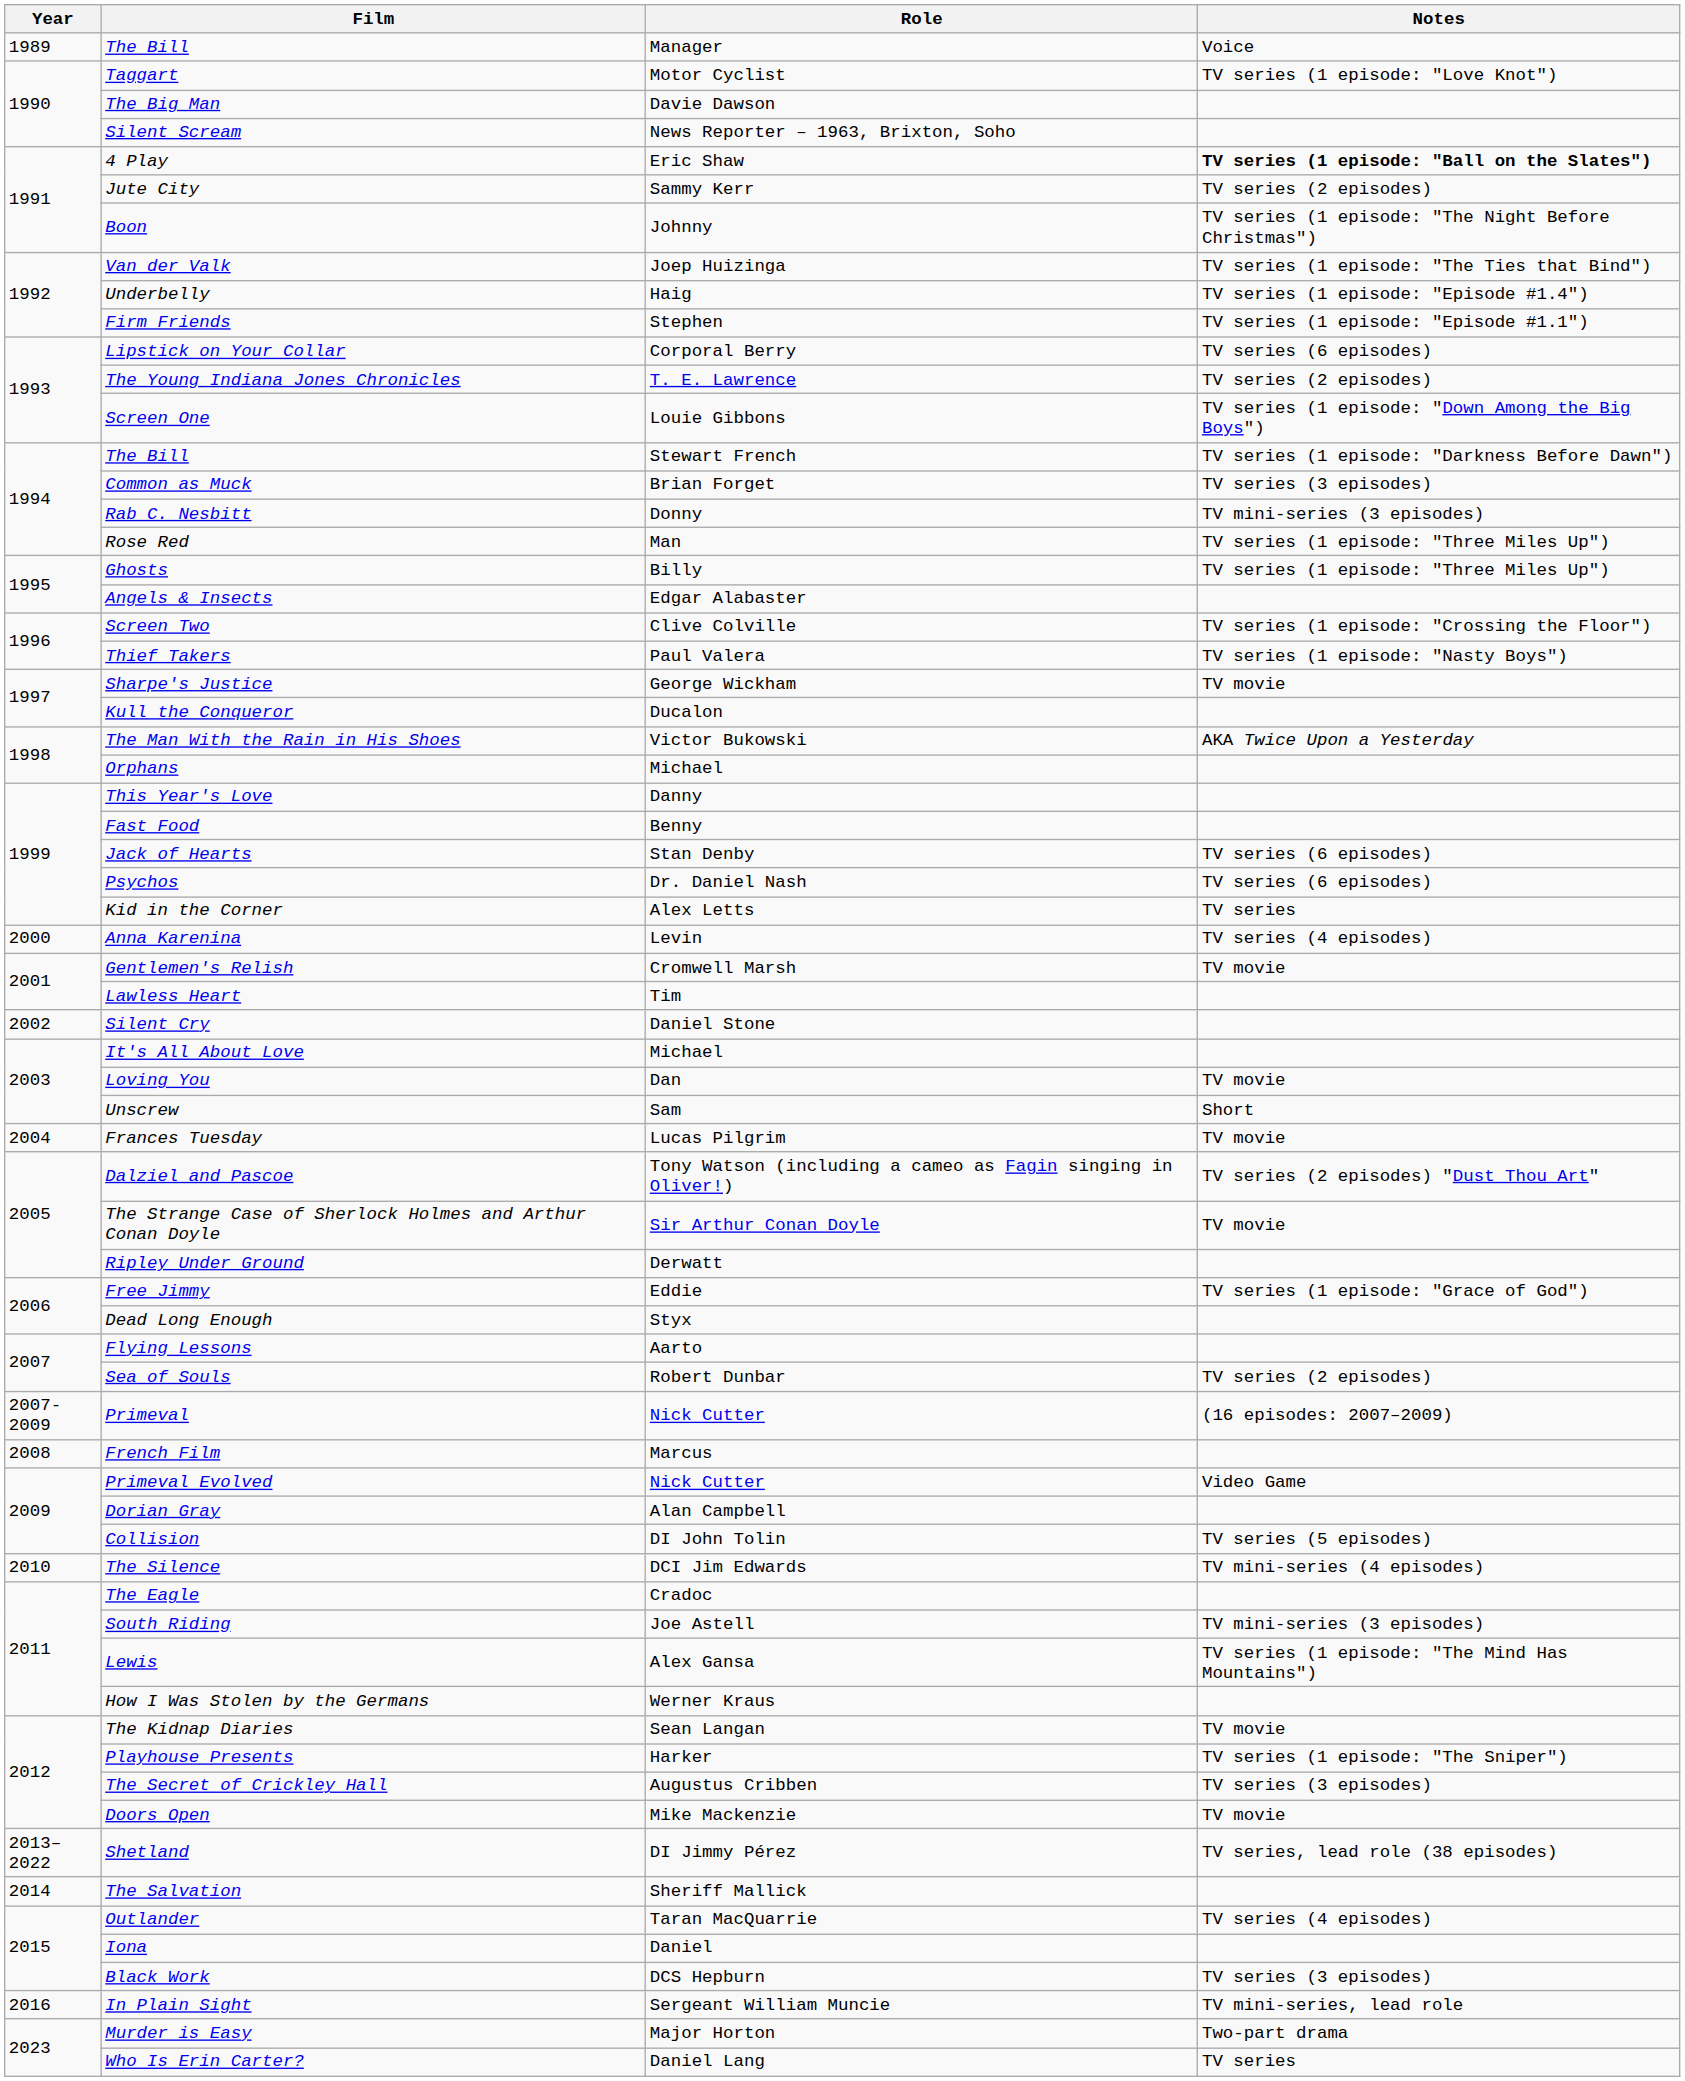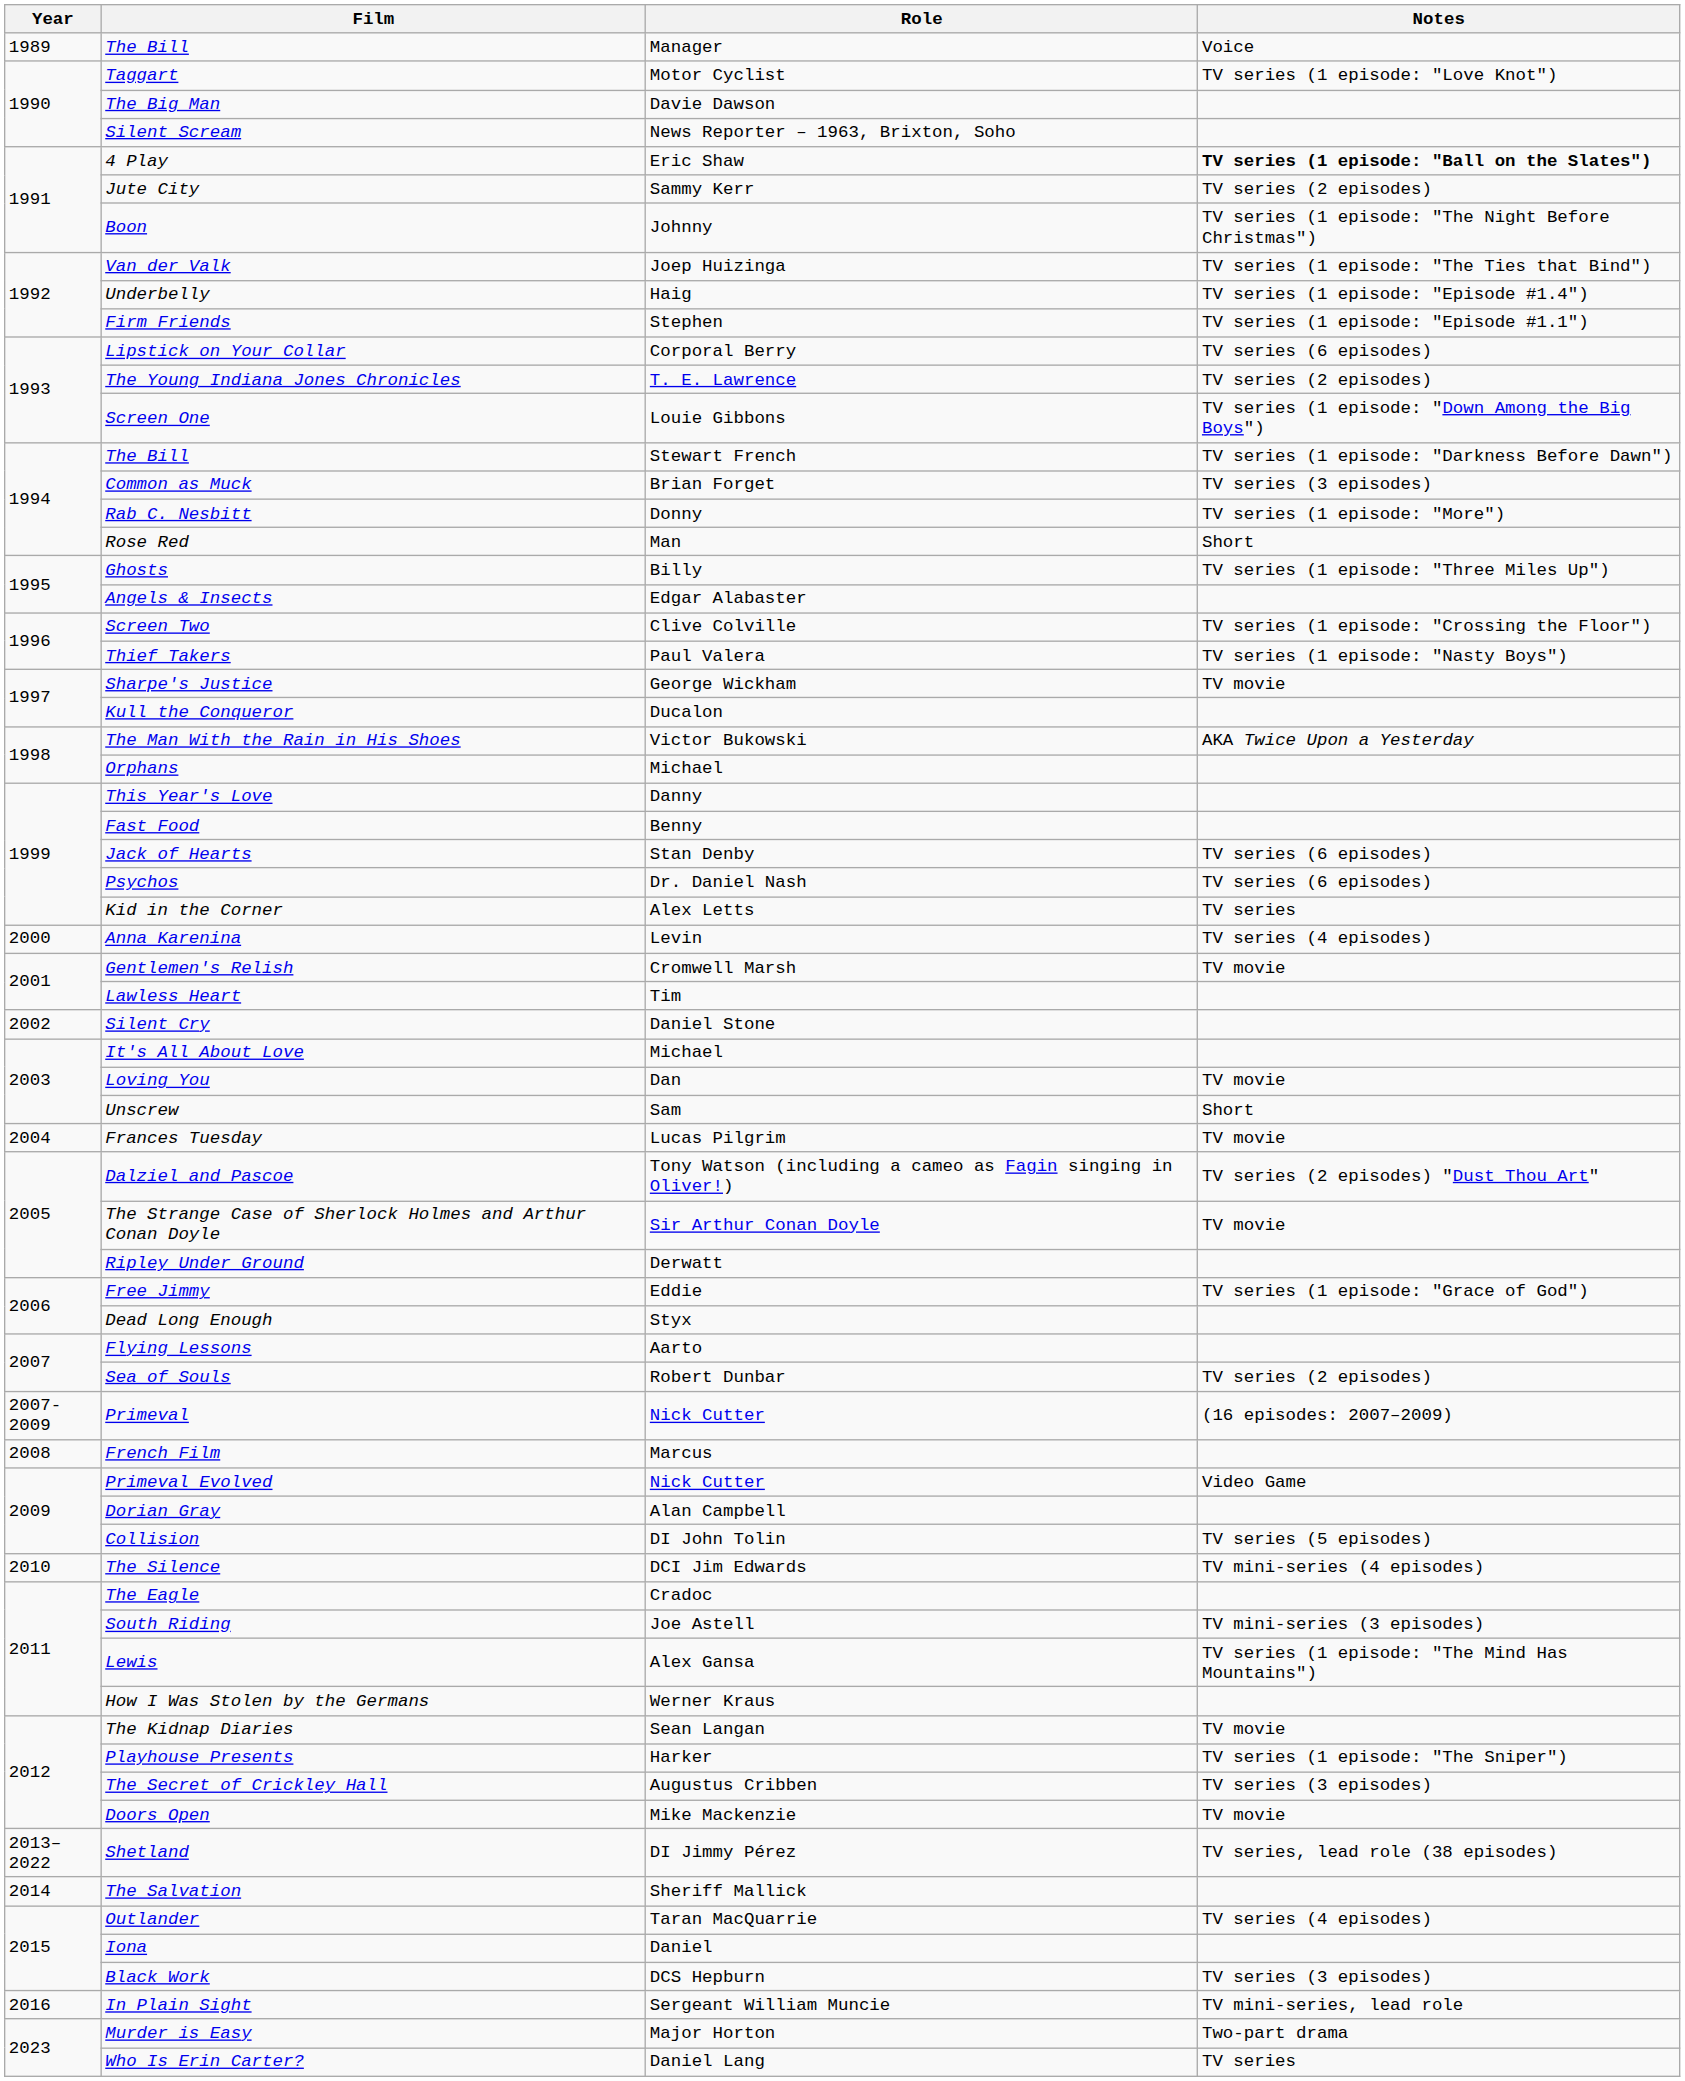 <table class="wikitable">
 <tr>
 <th>Year</th>
 <th>Film</th>
 <th>Role</th>
 <th>Notes</th>
 </tr>
 <tr>
 <td rowspan="1">1989</td>
 <td><em><a href='#'>The Bill</a></em></td>
 <td>Manager</td>
 <td>Voice</td>
 </tr>
 <tr>
 <td rowspan="3">1990</td>
 <td><em><a href='#'>Taggart</a></em></td>
 <td>Motor Cyclist</td>
 <td>TV series (1 episode: "Love Knot")</td>
 </tr>
 <tr>
 <td><em><a href='#'>The Big Man</a></em></td>
 <td>Davie Dawson</td>
 <td></td>
 </tr>
 <tr>
 <td><a href='#'><em>Silent Scream</em></a></td>
 <td>News Reporter – 1963, Brixton, Soho</td>
 <td></td>
 </tr>
 <tr>
 <td rowspan="3">1991</td>
 <td><em>4 Play</em></td>
 <td>Eric Shaw</td>
 <td><strong>TV series (1 episode: "Ball on the Slates")</strong></td>
 </tr>
 <tr>
 <td><em>Jute City</em></td>
 <td>Sammy Kerr</td>
 <td>TV series (2 episodes)</td>
 </tr>
 <tr>
 <td><a href='#'><em>Boon</em></a></td>
 <td>Johnny</td>
 <td>TV series (1 episode: "The Night Before Christmas")</td>
 </tr>
 <tr>
 <td rowspan="3">1992</td>
 <td><em><a href='#'>Van der Valk</a></em></td>
 <td>Joep Huizinga</td>
 <td>TV series (1 episode: "The Ties that Bind")</td>
 </tr>
 <tr>
 <td><em>Underbelly</em></td>
 <td>Haig</td>
 <td>TV series (1 episode: "Episode #1.4")</td>
 </tr>
 <tr>
 <td><em><a href='#'>Firm Friends</a></em></td>
 <td>Stephen</td>
 <td>TV series (1 episode: "Episode #1.1")</td>
 </tr>
 <tr>
 <td rowspan="3">1993</td>
 <td><a href='#'><em>Lipstick on Your Collar</em></a></td>
 <td>Corporal Berry</td>
 <td>TV series (6 episodes)</td>
 </tr>
 <tr>
 <td><em><a href='#'>The Young Indiana Jones Chronicles</a></em></td>
 <td><a href='#'>T. E. Lawrence</a></td>
 <td>TV series (2 episodes)</td>
 </tr>
 <tr>
 <td><em><a href='#'>Screen One</a></em></td>
 <td>Louie Gibbons</td>
 <td>TV series (1 episode: "<a href='#'>Down Among the Big Boys</a>")</td>
 </tr>
 <tr>
 <td rowspan="4">1994</td>
 <td><em><a href='#'>The Bill</a></em></td>
 <td>Stewart French</td>
 <td>TV series (1 episode: "Darkness Before Dawn")</td>
 </tr>
 <tr>
 <td><a href='#'><em>Common as Muck</em></a></td>
 <td>Brian Forget</td>
 <td>TV series (3 episodes)</td>
 </tr>
 <tr>
 <td><em><a href='#'>Rab C. Nesbitt</a></em></td>
 <td>Donny</td>
-<td>TV mini-series (3 episodes)</td>
+<td>TV series (1 episode: "More")</td>
 </tr>
 <tr>
 <td><em>Rose Red</em></td>
 <td>Man</td>
-<td>TV series (1 episode: "Three Miles Up")</td>
+<td>Short</td>
 </tr>
 <tr>
 <td rowspan="2">1995</td>
 <td><a href='#'><em>Ghosts</em></a></td>
 <td>Billy</td>
 <td>TV series (1 episode: "Three Miles Up")</td>
 </tr>
 <tr>
 <td><em><a href='#'>Angels & Insects</a></em></td>
 <td>Edgar Alabaster</td>
 <td></td>
 </tr>
 <tr>
 <td rowspan="2">1996</td>
 <td><em><a href='#'>Screen Two</a></em></td>
 <td>Clive Colville</td>
 <td>TV series (1 episode: "Crossing the Floor")</td>
 </tr>
 <tr>
 <td><em><a href='#'>Thief Takers</a></em></td>
 <td>Paul Valera</td>
 <td>TV series (1 episode: "Nasty Boys")</td>
 </tr>
 <tr>
 <td rowspan="2">1997</td>
 <td><em><a href='#'>Sharpe's Justice</a></em></td>
 <td>George Wickham</td>
 <td>TV movie</td>
 </tr>
 <tr>
 <td><em><a href='#'>Kull the Conqueror</a></em></td>
 <td>Ducalon</td>
 <td></td>
 </tr>
 <tr>
 <td rowspan="2">1998</td>
 <td><a href='#'><em>The Man With the Rain in His Shoes</em></a></td>
 <td>Victor Bukowski</td>
 <td>AKA <em>Twice Upon a Yesterday</em></td>
 </tr>
 <tr>
 <td><a href='#'><em>Orphans</em></a></td>
 <td>Michael</td>
 <td></td>
 </tr>
 <tr>
 <td rowspan="5">1999</td>
 <td><a href='#'><em>This Year's Love</em></a></td>
 <td>Danny</td>
 <td></td>
 </tr>
 <tr>
 <td><a href='#'><em>Fast Food</em></a></td>
 <td>Benny</td>
 <td></td>
 </tr>
 <tr>
 <td><a href='#'><em>Jack of Hearts</em></a></td>
 <td>Stan Denby</td>
 <td>TV series (6 episodes)</td>
 </tr>
 <tr>
 <td><a href='#'><em>Psychos</em></a></td>
 <td>Dr. Daniel Nash</td>
 <td>TV series (6 episodes)</td>
 </tr>
 <tr>
 <td><em>Kid in the Corner</em></td>
 <td>Alex Letts</td>
 <td>TV series</td>
 </tr>
 <tr>
 <td rowspan="1">2000</td>
 <td><a href='#'><em>Anna Karenina</em></a></td>
 <td>Levin</td>
 <td>TV series (4 episodes)</td>
 </tr>
 <tr>
 <td rowspan="2">2001</td>
 <td><a href='#'><em>Gentlemen's Relish</em></a></td>
 <td>Cromwell Marsh</td>
 <td>TV movie</td>
 </tr>
 <tr>
 <td><em><a href='#'>Lawless Heart</a></em></td>
 <td>Tim</td>
 <td></td>
 </tr>
 <tr>
 <td rowspan="1">2002</td>
 <td><a href='#'><em>Silent Cry</em></a></td>
 <td>Daniel Stone</td>
 <td></td>
 </tr>
 <tr>
 <td rowspan="3">2003</td>
 <td><em><a href='#'>It's All About Love</a></em></td>
 <td>Michael</td>
 <td></td>
 </tr>
 <tr>
 <td><em><a href='#'>Loving You</a></em></td>
 <td>Dan</td>
 <td>TV movie</td>
 </tr>
 <tr>
 <td><em>Unscrew</em></td>
 <td>Sam</td>
 <td>Short</td>
 </tr>
 <tr>
 <td rowspan="1">2004</td>
 <td><em>Frances Tuesday</em></td>
 <td>Lucas Pilgrim</td>
 <td>TV movie</td>
 </tr>
 <tr>
 <td rowspan="3">2005</td>
 <td><a href='#'><em>Dalziel and Pascoe</em></a></td>
 <td>Tony Watson (including a cameo as <a href='#'>Fagin</a> singing in <a href='#'>Oliver!</a>)</td>
 <td>TV series (2 episodes) "<a href='#'>Dust Thou Art</a>"</td>
 </tr>
 <tr>
 <td><em>The Strange Case of Sherlock Holmes and Arthur Conan Doyle</em></td>
 <td><a href='#'>Sir Arthur Conan Doyle</a></td>
 <td>TV movie</td>
 </tr>
 <tr>
 <td><a href='#'><em>Ripley Under Ground</em></a></td>
 <td>Derwatt</td>
 <td></td>
 </tr>
 <tr>
 <td rowspan="2">2006</td>
 <td><em><a href='#'>Free Jimmy</a></em></td>
 <td>Eddie</td>
 <td>TV series (1 episode: "Grace of God")</td>
 </tr>
 <tr>
 <td><em>Dead Long Enough</em></td>
 <td>Styx</td>
 <td></td>
 </tr>
 <tr>
 <td rowspan="2">2007</td>
 <td><em><a href='#'>Flying Lessons</a></em></td>
 <td>Aarto</td>
 <td></td>
 </tr>
 <tr>
 <td><em><a href='#'>Sea of Souls</a></em></td>
 <td>Robert Dunbar</td>
 <td>TV series (2 episodes)</td>
 </tr>
 <tr>
 <td rowspan="1">2007-2009</td>
 <td><em><a href='#'>Primeval</a></em></td>
 <td><a href='#'>Nick Cutter</a></td>
 <td>(16 episodes: 2007–2009)</td>
 </tr>
 <tr>
 <td rowspan="1">2008</td>
 <td><em><a href='#'>French Film</a></em></td>
 <td>Marcus</td>
 <td></td>
 </tr>
 <tr>
 <td rowspan="3">2009</td>
 <td><em><a href='#'>Primeval Evolved</a></em></td>
 <td><a href='#'>Nick Cutter</a></td>
 <td>Video Game</td>
 </tr>
 <tr>
 <td><a href='#'><em>Dorian Gray</em></a></td>
 <td>Alan Campbell</td>
 <td></td>
 </tr>
 <tr>
 <td><a href='#'><em>Collision</em></a></td>
 <td>DI John Tolin</td>
 <td>TV series (5 episodes)</td>
 </tr>
 <tr>
 <td rowspan="1">2010</td>
 <td><a href='#'><em>The Silence</em></a></td>
 <td>DCI Jim Edwards</td>
 <td>TV mini-series (4 episodes)</td>
 </tr>
 <tr>
 <td rowspan="4">2011</td>
 <td><a href='#'><em>The Eagle</em></a></td>
 <td>Cradoc</td>
 <td></td>
 </tr>
 <tr>
 <td><a href='#'><em>South Riding</em></a></td>
 <td>Joe Astell</td>
 <td>TV mini-series (3 episodes)</td>
 </tr>
 <tr>
 <td><a href='#'><em>Lewis</em></a></td>
 <td>Alex Gansa</td>
 <td>TV series (1 episode: "The Mind Has Mountains")</td>
 </tr>
 <tr>
 <td><em>How I Was Stolen by the Germans</em></td>
 <td>Werner Kraus</td>
 <td></td>
 </tr>
 <tr>
 <td rowspan="4">2012</td>
 <td><em>The Kidnap Diaries</em></td>
 <td>Sean Langan</td>
 <td>TV movie</td>
 </tr>
 <tr>
 <td><em><a href='#'>Playhouse Presents</a></em></td>
 <td>Harker</td>
 <td>TV series (1 episode: "The Sniper")</td>
 </tr>
 <tr>
 <td><a href='#'><em>The Secret of Crickley Hall</em></a></td>
 <td>Augustus Cribben</td>
 <td>TV series (3 episodes)</td>
 </tr>
 <tr>
 <td><a href='#'><em>Doors Open</em></a></td>
 <td>Mike Mackenzie</td>
 <td>TV movie</td>
 </tr>
 <tr>
 <td rowspan="1">2013–2022</td>
 <td><a href='#'><em>Shetland</em></a></td>
 <td>DI Jimmy Pérez</td>
 <td>TV series, lead role (38 episodes)</td>
 </tr>
 <tr>
 <td rowspan="1">2014</td>
 <td><a href='#'><em>The Salvation</em></a></td>
 <td>Sheriff Mallick</td>
 <td></td>
 </tr>
 <tr>
 <td rowspan="3">2015</td>
 <td><a href='#'><em>Outlander</em></a></td>
 <td>Taran MacQuarrie</td>
 <td>TV series (4 episodes)</td>
 </tr>
 <tr>
 <td><a href='#'><em>Iona</em></a></td>
 <td>Daniel</td>
 <td></td>
 </tr>
 <tr>
 <td><em><a href='#'>Black Work</a></em></td>
 <td>DCS Hepburn</td>
 <td>TV series (3 episodes)</td>
 </tr>
 <tr>
 <td rowspan="1">2016</td>
 <td><a href='#'><em>In Plain Sight</em></a></td>
 <td>Sergeant William Muncie</td>
 <td>TV mini-series, lead role</td>
 </tr>
 <tr>
 <td rowspan="2">2023</td>
 <td><em><a href='#'>Murder is Easy</a></em></td>
 <td>Major Horton</td>
 <td>Two-part drama</td>
 </tr>
 <tr>
 <td><em><a href='#'>Who Is Erin Carter?</a></em></td>
 <td>Daniel Lang</td>
 <td>TV series</td>
 </tr>
 </table>
